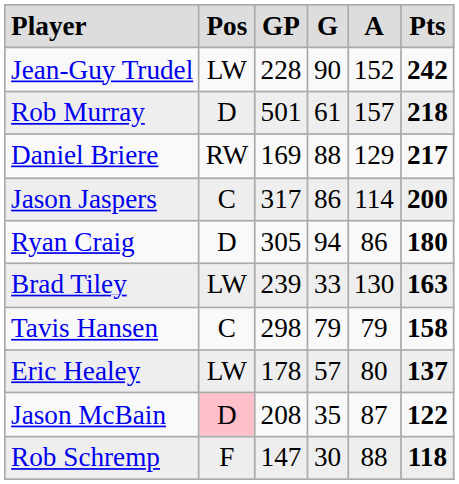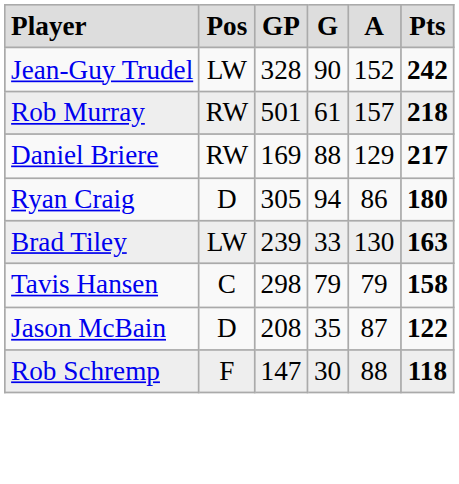 <table class="wikitable">
 <tr style="text-align:center; font-weight:bold; background:#ddd;">
 <td style="text-align:left;">Player</td>
 <td>Pos</td>
 <td>GP</td>
 <td>G</td>
 <td>A</td>
 <td>Pts</td>
 </tr>
 <tr style="text-align:center;">
 <td style="text-align:left;"><a href='#'>Jean-Guy Trudel</a></td>
 <td>LW</td>
-<td>228</td>
+<td>328</td>
 <td>90</td>
 <td>152</td>
 <td><strong>242</strong></td>
 </tr>
 <tr style="text-align:center; background:#eee;">
 <td style="text-align:left;"><a href='#'>Rob Murray</a></td>
-<td>D</td>
+<td>RW</td>
 <td>501</td>
 <td>61</td>
 <td>157</td>
 <td><strong>218</strong></td>
 </tr>
 <tr style="text-align:center;">
 <td style="text-align:left;"><a href='#'>Daniel Briere</a></td>
 <td>RW</td>
 <td>169</td>
 <td>88</td>
 <td>129</td>
 <td><strong>217</strong></td>
-</tr>
-<tr style="text-align:center; background:#eee;">
-<td style="text-align:left;"><a href='#'>Jason Jaspers</a></td>
-<td>C</td>
-<td>317</td>
-<td>86</td>
-<td>114</td>
-<td><strong>200</strong></td>
 </tr>
 <tr style="text-align:center;">
 <td style="text-align:left;"><a href='#'>Ryan Craig</a></td>
 <td>D</td>
 <td>305</td>
 <td>94</td>
 <td>86</td>
 <td><strong>180</strong></td>
 </tr>
 <tr style="text-align:center; background:#eee;">
 <td style="text-align:left;"><a href='#'>Brad Tiley</a></td>
 <td>LW</td>
 <td>239</td>
 <td>33</td>
 <td>130</td>
 <td><strong>163</strong></td>
 </tr>
 <tr style="text-align:center;">
 <td style="text-align:left;"><a href='#'>Tavis Hansen</a></td>
 <td>C</td>
 <td>298</td>
 <td>79</td>
 <td>79</td>
 <td><strong>158</strong></td>
 </tr>
-<tr style="text-align:center; background:#eee;">
-<td style="text-align:left;"><a href='#'>Eric Healey</a></td>
-<td>LW</td>
-<td>178</td>
-<td>57</td>
-<td>80</td>
-<td><strong>137</strong></td>
-</tr>
 <tr style="text-align:center;">
 <td style="text-align:left;"><a href='#'>Jason McBain</a></td>
-<td style="background: pink;">D</td>
+<td>D</td>
 <td>208</td>
 <td>35</td>
 <td>87</td>
 <td><strong>122</strong></td>
 </tr>
 <tr style="text-align:center; background:#eee;">
 <td style="text-align:left;"><a href='#'>Rob Schremp</a></td>
 <td>F</td>
 <td>147</td>
 <td>30</td>
 <td>88</td>
 <td><strong>118</strong></td>
 </tr>
 </table>
